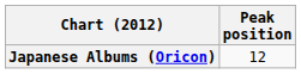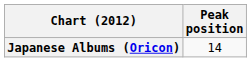 <table class="wikitable plainrowheaders">
 <tr>
 <th style="text-align:center;">Chart (2012)</th>
 <th style="text-align:center;">Peak<br>position</th>
 </tr>
 <tr>
 <th scope="row">Japanese Albums (<a href='#'>Oricon</a>)</th>
-<td style="text-align:center;">12</td>
+<td style="text-align:center;">14</td>
 </tr>
 </table>
